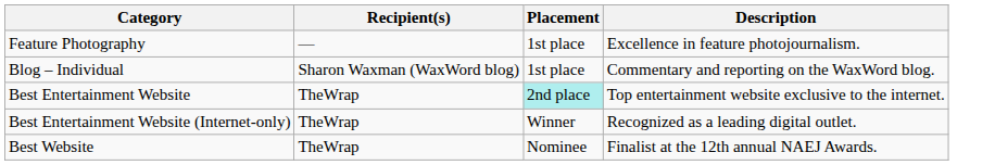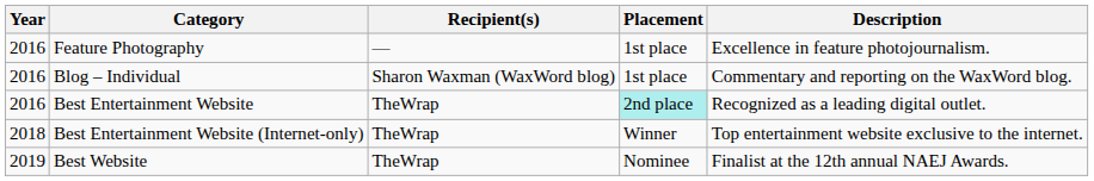 <table class="wikitable sortable">
 <tr>
+<th>Year</th>
 <th>Category</th>
 <th>Recipient(s)</th>
 <th>Placement</th>
 <th>Description</th>
 </tr>
 <tr>
+<td>2016</td>
 <td>Feature Photography</td>
 <td>—</td>
 <td>1st place</td>
 <td>Excellence in feature photojournalism.</td>
 </tr>
 <tr>
+<td>2016</td>
 <td>Blog – Individual</td>
 <td>Sharon Waxman (WaxWord blog)</td>
 <td>1st place</td>
 <td>Commentary and reporting on the WaxWord blog.</td>
 </tr>
 <tr>
+<td>2016</td>
 <td>Best Entertainment Website</td>
 <td>TheWrap</td>
 <td style="background: paleturquoise;">2nd place</td>
+<td>Recognized as a leading digital outlet.</td>
+</tr>
+<tr>
+<td>2018</td>
+<td>Best Entertainment Website (Internet-only)</td>
+<td>TheWrap</td>
+<td>Winner</td>
 <td>Top entertainment website exclusive to the internet.</td>
 </tr>
 <tr>
-<td>Best Entertainment Website (Internet-only)</td>
-<td>TheWrap</td>
-<td>Winner</td>
-<td>Recognized as a leading digital outlet.</td>
-</tr>
-<tr>
+<td>2019</td>
 <td>Best Website</td>
 <td>TheWrap</td>
 <td>Nominee</td>
 <td>Finalist at the 12th annual NAEJ Awards.</td>
 </tr>
 </table>
